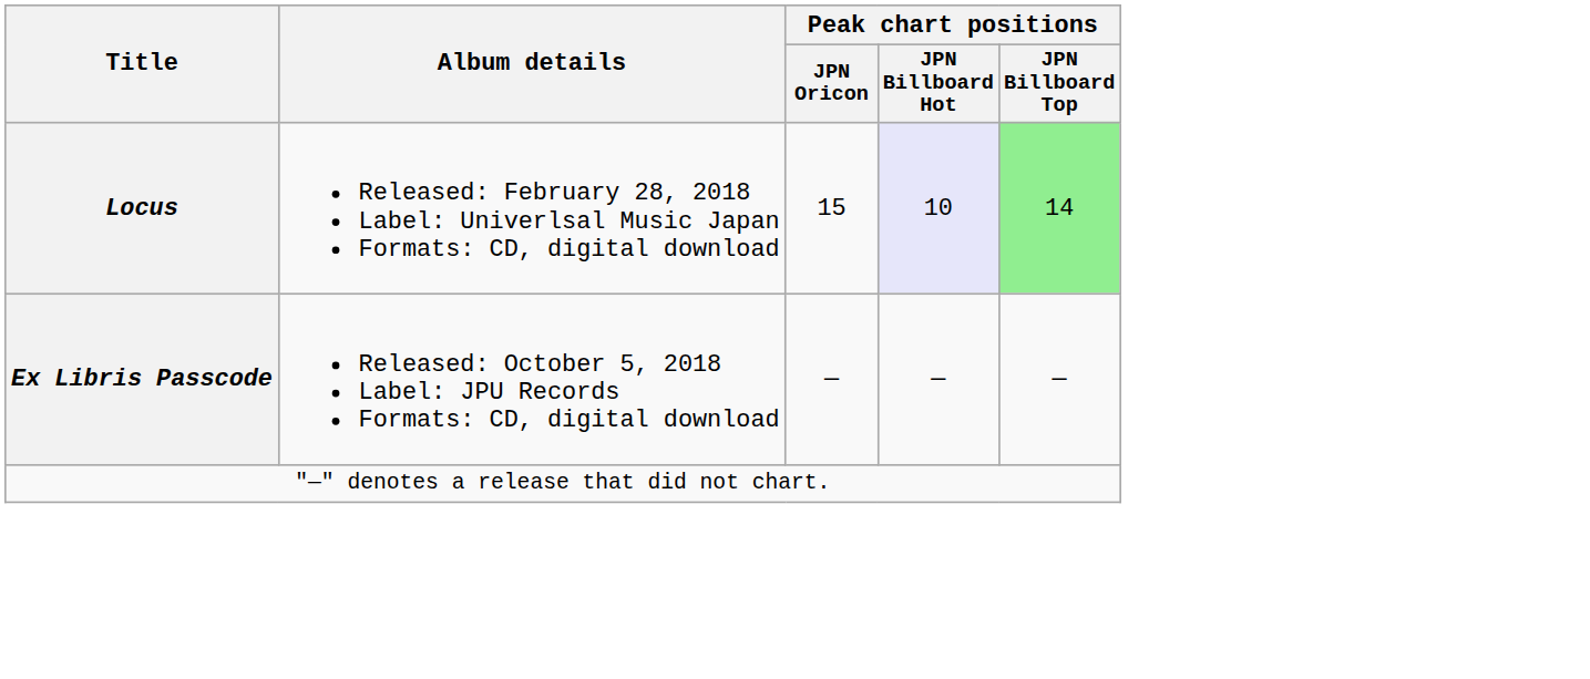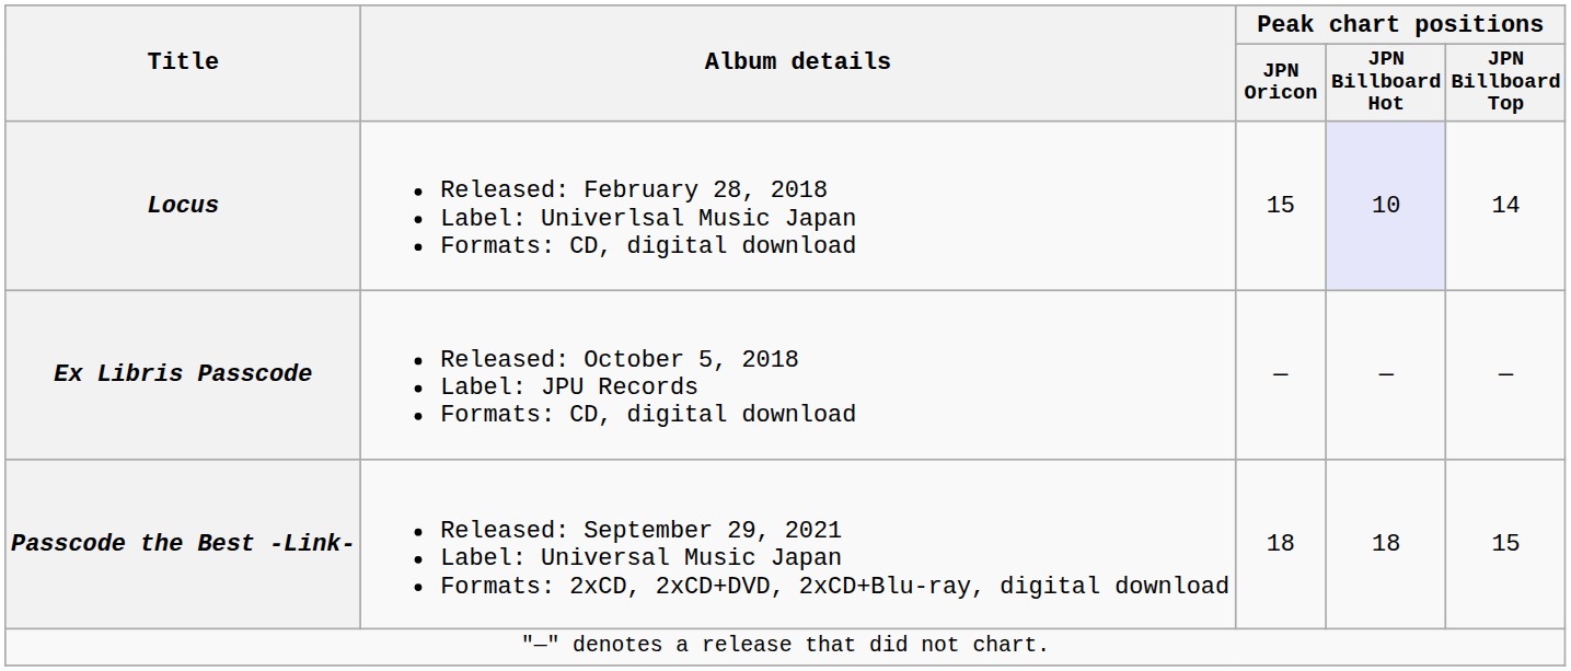 <table class="wikitable plainrowheaders">
 <tr>
 <th scope="col" rowspan="2">Title</th>
 <th scope="col" rowspan="2">Album details</th>
 <th scope="col" colspan="3">Peak chart positions</th>
 </tr>
 <tr>
 <th scope="col" style="width:4em;font-size:85%">JPN<br>Oricon<br></th>
 <th scope="col" style="width:4em;font-size:85%">JPN<br>Billboard<br>Hot<br></th>
 <th scope="col" style="width:4em;font-size:85%">JPN<br>Billboard<br>Top<br></th>
 </tr>
 <tr>
 <th scope="row"><em>Locus</em></th>
 <td><br><ul><li>Released: February 28, 2018</li><li>Label: Univerlsal Music Japan</li><li>Formats: CD, digital download</li></ul></td>
 <td align="center">15</td>
 <td align="center" style="background: lavender;">10</td>
-<td align="center" style="background: lightgreen;">14</td>
+<td align="center">14</td>
 </tr>
 <tr>
 <th scope="row"><em>Ex Libris Passcode</em></th>
 <td><br><ul><li>Released: October 5, 2018</li><li>Label: JPU Records</li><li>Formats: CD, digital download</li></ul></td>
 <td align="center">—</td>
 <td align="center">—</td>
 <td align="center">—</td>
 </tr>
 <tr>
+<th scope="row"><em>Passcode the Best -Link-</em></th>
+<td><br><ul><li>Released: September 29, 2021</li><li>Label: Universal Music Japan</li><li>Formats: 2xCD, 2xCD+DVD, 2xCD+Blu-ray, digital download</li></ul></td>
+<td align="center">18</td>
+<td align="center">18</td>
+<td align="center">15</td>
+</tr>
+<tr>
 <td align="center" colspan="5" style="font-size:90%">"—" denotes a release that did not chart.</td>
 </tr>
 </table>
